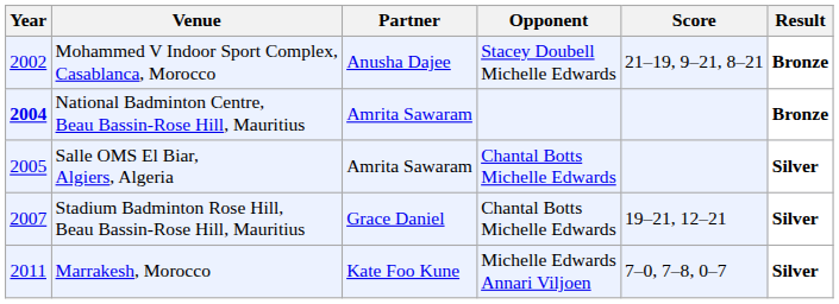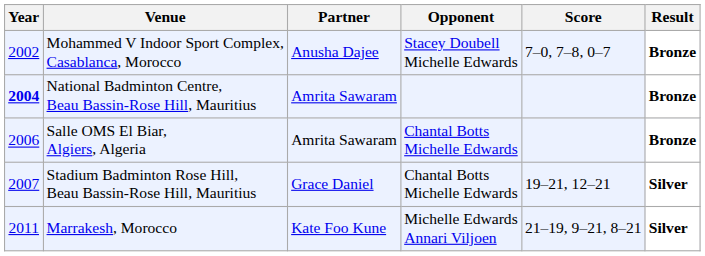 <table class="sortable wikitable" style="font-size: 90%;">
 <tr>
 <th>Year</th>
 <th>Venue</th>
 <th>Partner</th>
 <th>Opponent</th>
 <th>Score</th>
 <th>Result</th>
 </tr>
 <tr style="background:#ECF2FF">
 <td align="center"><a href='#'>2002</a></td>
 <td align="left">Mohammed V Indoor Sport Complex,<br><a href='#'>Casablanca</a>, Morocco</td>
 <td align="left"> <a href='#'>Anusha Dajee</a></td>
 <td align="left"> <a href='#'>Stacey Doubell</a><br> Michelle Edwards</td>
-<td align="left">21–19, 9–21, 8–21</td>
+<td align="left">7–0, 7–8, 0–7</td>
 <td style="text-align:left; background:white"> <strong>Bronze</strong></td>
 </tr>
 <tr style="background:#ECF2FF">
 <td align="center"><strong><a href='#'>2004</a></strong></td>
 <td align="left">National Badminton Centre,<br><a href='#'>Beau Bassin-Rose Hill</a>, Mauritius</td>
 <td align="left"> <a href='#'>Amrita Sawaram</a></td>
 <td align="left"><br></td>
 <td align="left"></td>
 <td style="text-align:left; background:white"> <strong>Bronze</strong></td>
 </tr>
 <tr style="background:#ECF2FF">
-<td align="center"><a href='#'>2005</a></td>
+<td align="center"><a href='#'>2006</a></td>
 <td align="left">Salle OMS El Biar,<br><a href='#'>Algiers</a>, Algeria</td>
 <td align="left"> Amrita Sawaram</td>
 <td align="left"> <a href='#'>Chantal Botts</a><br> <a href='#'>Michelle Edwards</a></td>
 <td align="left"></td>
-<td style="text-align:left; background:white"> <strong>Silver</strong></td>
+<td style="text-align:left; background:white"> <strong>Bronze</strong></td>
 </tr>
 <tr style="background:#ECF2FF">
 <td align="center"><a href='#'>2007</a></td>
 <td align="left">Stadium Badminton Rose Hill,<br>Beau Bassin-Rose Hill, Mauritius</td>
 <td align="left"> <a href='#'>Grace Daniel</a></td>
 <td align="left"> Chantal Botts<br> Michelle Edwards</td>
 <td align="left">19–21, 12–21</td>
 <td style="text-align:left; background:white"> <strong>Silver</strong></td>
 </tr>
 <tr style="background:#ECF2FF">
 <td align="center"><a href='#'>2011</a></td>
 <td align="left"><a href='#'>Marrakesh</a>, Morocco</td>
 <td align="left"> <a href='#'>Kate Foo Kune</a></td>
 <td align="left"> Michelle Edwards<br> <a href='#'>Annari Viljoen</a></td>
-<td align="left">7–0, 7–8, 0–7</td>
+<td align="left">21–19, 9–21, 8–21</td>
 <td style="text-align:left; background:white"> <strong>Silver</strong></td>
 </tr>
 </table>
